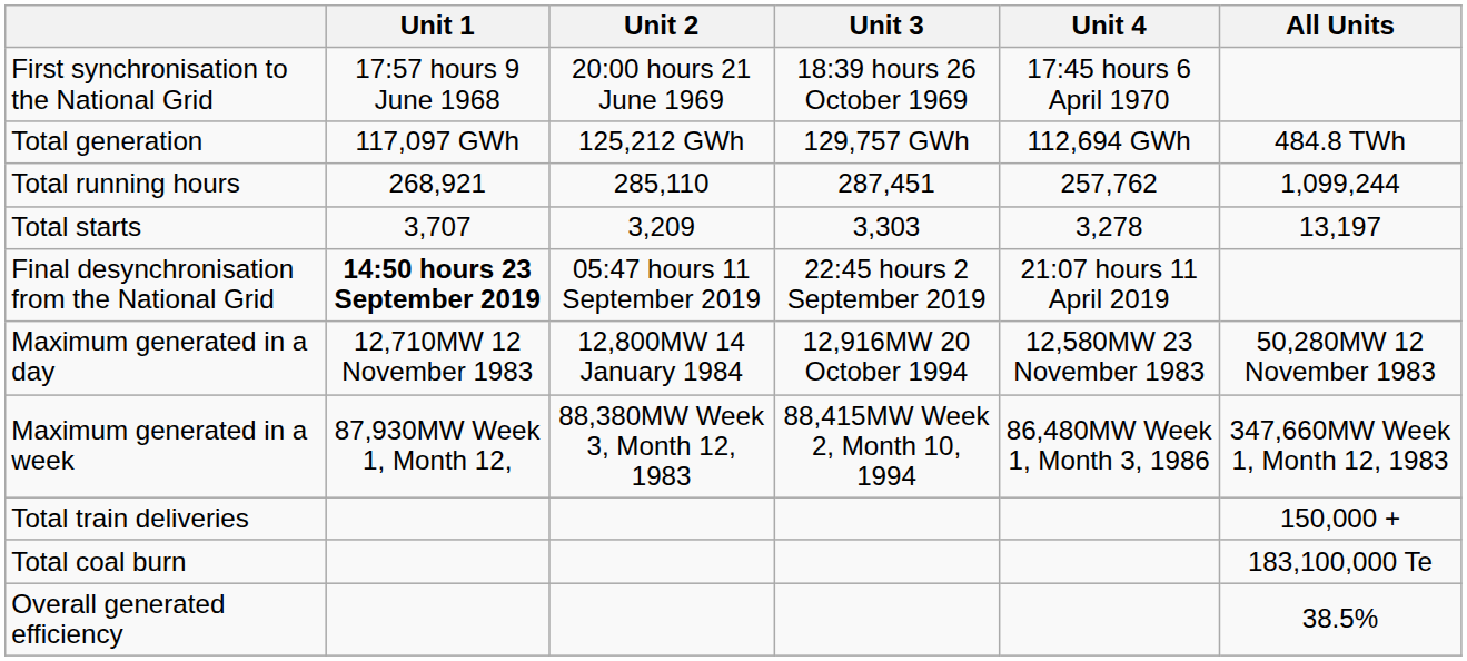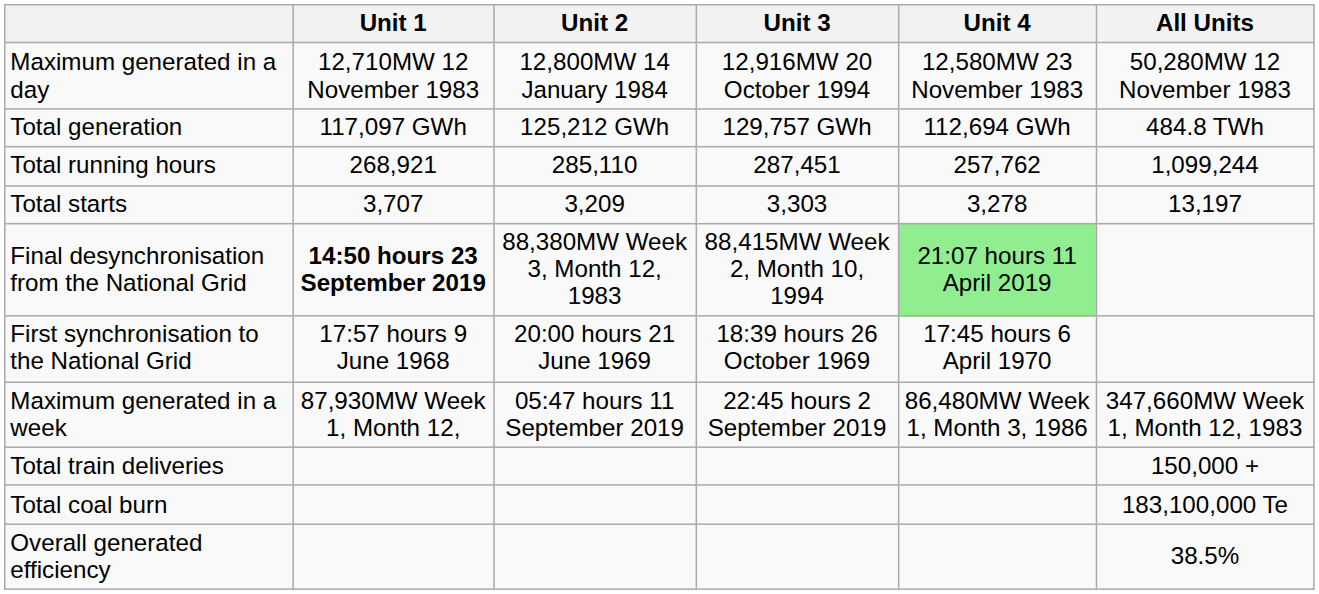 <table class="wikitable">
 <tr>
 <th></th>
 <th>Unit 1</th>
 <th>Unit 2</th>
 <th>Unit 3</th>
 <th>Unit 4</th>
 <th>All Units</th>
 </tr>
 <tr>
-<td>First synchronisation to the National Grid</td>
-<td style="text-align:center;">17:57 hours 9 June 1968</td>
-<td style="text-align:center;">20:00 hours 21 June 1969</td>
-<td style="text-align:center;">18:39 hours 26 October 1969</td>
-<td style="text-align:center;">17:45 hours 6 April 1970</td>
-<td style="text-align:center;"></td>
+<td>Maximum generated in a day</td>
+<td style="text-align:center;">12,710MW 12 November 1983</td>
+<td style="text-align:center;">12,800MW 14 January 1984</td>
+<td style="text-align:center;">12,916MW 20 October 1994</td>
+<td style="text-align:center;">12,580MW 23 November 1983</td>
+<td style="text-align:center;">50,280MW 12 November 1983</td>
 </tr>
 <tr>
 <td>Total generation</td>
 <td style="text-align:center;">117,097 GWh</td>
 <td style="text-align:center;">125,212 GWh</td>
 <td style="text-align:center;">129,757 GWh</td>
 <td style="text-align:center;">112,694 GWh</td>
 <td style="text-align:center;">484.8 TWh</td>
 </tr>
 <tr>
 <td>Total running hours</td>
 <td style="text-align:center;">268,921</td>
 <td style="text-align:center;">285,110</td>
 <td style="text-align:center;">287,451</td>
 <td style="text-align:center;">257,762</td>
 <td style="text-align:center;">1,099,244</td>
 </tr>
 <tr>
 <td>Total starts</td>
 <td style="text-align:center;">3,707</td>
 <td style="text-align:center;">3,209</td>
 <td style="text-align:center;">3,303</td>
 <td style="text-align:center;">3,278</td>
 <td style="text-align:center;">13,197</td>
 </tr>
 <tr>
 <td>Final desynchronisation from the National Grid</td>
 <td style="text-align:center;"><strong>14:50 hours 23 September 2019</strong></td>
-<td style="text-align:center;">05:47 hours 11 September 2019</td>
-<td style="text-align:center;">22:45 hours 2 September 2019</td>
-<td style="text-align:center;">21:07 hours 11 April 2019</td>
+<td style="text-align:center;">88,380MW Week 3, Month 12, 1983</td>
+<td style="text-align:center;">88,415MW Week 2, Month 10, 1994</td>
+<td style="background: lightgreen; text-align:center;">21:07 hours 11 April 2019</td>
 <td style="text-align:center;"></td>
 </tr>
 <tr>
-<td>Maximum generated in a day</td>
-<td style="text-align:center;">12,710MW 12 November 1983</td>
-<td style="text-align:center;">12,800MW 14 January 1984</td>
-<td style="text-align:center;">12,916MW 20 October 1994</td>
-<td style="text-align:center;">12,580MW 23 November 1983</td>
-<td style="text-align:center;">50,280MW 12 November 1983</td>
+<td>First synchronisation to the National Grid</td>
+<td style="text-align:center;">17:57 hours 9 June 1968</td>
+<td style="text-align:center;">20:00 hours 21 June 1969</td>
+<td style="text-align:center;">18:39 hours 26 October 1969</td>
+<td style="text-align:center;">17:45 hours 6 April 1970</td>
+<td style="text-align:center;"></td>
 </tr>
 <tr>
 <td>Maximum generated in a week</td>
 <td style="text-align:center;">87,930MW Week 1, Month 12,</td>
-<td style="text-align:center;">88,380MW Week 3, Month 12, 1983</td>
-<td style="text-align:center;">88,415MW Week 2, Month 10, 1994</td>
+<td style="text-align:center;">05:47 hours 11 September 2019</td>
+<td style="text-align:center;">22:45 hours 2 September 2019</td>
 <td style="text-align:center;">86,480MW Week 1, Month 3, 1986</td>
 <td style="text-align:center;">347,660MW Week 1, Month 12, 1983</td>
 </tr>
 <tr>
 <td>Total train deliveries</td>
 <td style="text-align:center;"></td>
 <td style="text-align:center;"></td>
 <td style="text-align:center;"></td>
 <td style="text-align:center;"></td>
 <td style="text-align:center;">150,000 +</td>
 </tr>
 <tr>
 <td>Total coal burn</td>
 <td style="text-align:center;"></td>
 <td style="text-align:center;"></td>
 <td style="text-align:center;"></td>
 <td style="text-align:center;"></td>
 <td style="text-align:center;">183,100,000 Te</td>
 </tr>
 <tr>
 <td>Overall generated efficiency</td>
 <td style="text-align:center;"></td>
 <td style="text-align:center;"></td>
 <td style="text-align:center;"></td>
 <td style="text-align:center;"></td>
 <td style="text-align:center;">38.5%</td>
 </tr>
 </table>
